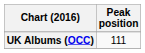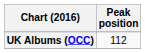 <table class="wikitable sortable plainrowheaders" style="text-align:center">
 <tr>
 <th scope="col">Chart (2016)</th>
 <th scope="col">Peak<br> position</th>
 </tr>
 <tr>
 </tr>
 <tr>
 <th scope="row">UK Albums (<a href='#'>OCC</a>)</th>
-<td>111</td>
+<td>112</td>
 </tr>
 <tr>
 </tr>
 <tr>
 </tr>
 <tr>
 </tr>
 <tr>
 </tr>
 <tr>
 </tr>
 </table>
